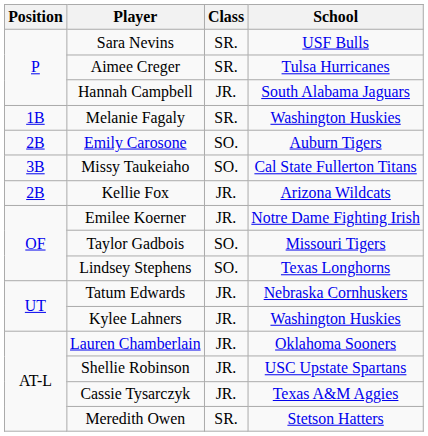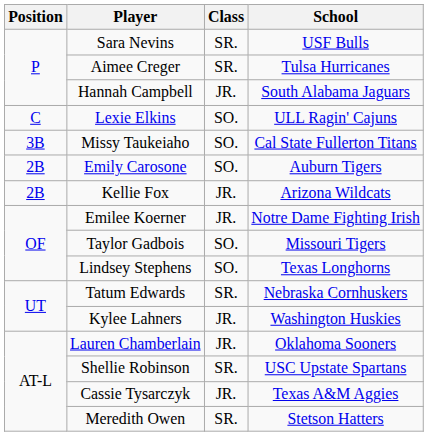 <table class="wikitable">
 <tr>
 <th>Position</th>
 <th>Player</th>
 <th>Class</th>
 <th>School</th>
 </tr>
 <tr align=center>
 <td rowspan=3><a href='#'>P</a></td>
 <td>Sara Nevins</td>
 <td>SR.</td>
 <td><a href='#'>USF Bulls</a></td>
 </tr>
 <tr align=center>
 <td>Aimee Creger</td>
 <td>SR.</td>
 <td><a href='#'>Tulsa Hurricanes</a></td>
 </tr>
 <tr align=center>
 <td>Hannah Campbell</td>
 <td>JR.</td>
 <td><a href='#'>South Alabama Jaguars</a></td>
 </tr>
 <tr align=center>
-<td rowspan=1><a href='#'>1B</a></td>
-<td>Melanie Fagaly</td>
-<td>SR.</td>
-<td><a href='#'>Washington Huskies</a></td>
+<td rowspan=1><a href='#'>C</a></td>
+<td><a href='#'>Lexie Elkins</a></td>
+<td>SO.</td>
+<td><a href='#'>ULL Ragin' Cajuns</a></td>
+</tr>
+<tr align=center>
+<td rowspan=1><a href='#'>3B</a></td>
+<td>Missy Taukeiaho</td>
+<td>SO.</td>
+<td><a href='#'>Cal State Fullerton Titans</a></td>
 </tr>
 <tr align=center>
 <td rowspan=1><a href='#'>2B</a></td>
 <td><a href='#'>Emily Carosone</a></td>
 <td>SO.</td>
 <td><a href='#'>Auburn Tigers</a></td>
-</tr>
-<tr align=center>
-<td rowspan=1><a href='#'>3B</a></td>
-<td>Missy Taukeiaho</td>
-<td>SO.</td>
-<td><a href='#'>Cal State Fullerton Titans</a></td>
 </tr>
 <tr align=center>
 <td rowspan=1><a href='#'>2B</a></td>
 <td>Kellie Fox</td>
 <td>JR.</td>
 <td><a href='#'>Arizona Wildcats</a></td>
 </tr>
 <tr align=center>
 <td rowspan=3><a href='#'>OF</a></td>
 <td>Emilee Koerner</td>
 <td>JR.</td>
 <td><a href='#'>Notre Dame Fighting Irish</a></td>
 </tr>
 <tr align=center>
 <td>Taylor Gadbois</td>
 <td>SO.</td>
 <td><a href='#'>Missouri Tigers</a></td>
 </tr>
 <tr align=center>
 <td>Lindsey Stephens</td>
 <td>SO.</td>
 <td><a href='#'>Texas Longhorns</a></td>
 </tr>
 <tr align=center>
 <td rowspan=2><a href='#'>UT</a></td>
 <td>Tatum Edwards</td>
-<td>JR.</td>
+<td>SR.</td>
 <td><a href='#'>Nebraska Cornhuskers</a></td>
 </tr>
 <tr align=center>
 <td>Kylee Lahners</td>
 <td>JR.</td>
 <td><a href='#'>Washington Huskies</a></td>
 </tr>
 <tr align=center>
 <td rowspan=6>AT-L</td>
 <td><a href='#'>Lauren Chamberlain</a></td>
 <td>JR.</td>
 <td><a href='#'>Oklahoma Sooners</a></td>
 </tr>
 <tr align=center>
 <td>Shellie Robinson</td>
-<td>JR.</td>
+<td>SR.</td>
 <td><a href='#'>USC Upstate Spartans</a></td>
 </tr>
 <tr align=center>
 <td>Cassie Tysarczyk</td>
 <td>JR.</td>
 <td><a href='#'>Texas A&M Aggies</a></td>
 </tr>
 <tr align=center>
 <td>Meredith Owen</td>
 <td>SR.</td>
 <td><a href='#'>Stetson Hatters</a></td>
 </tr>
 </table>
